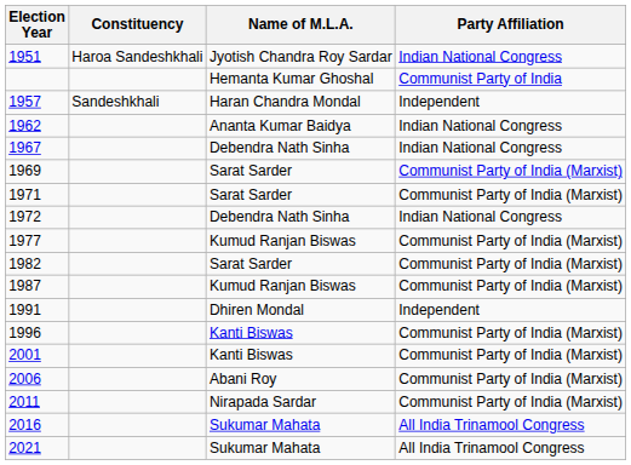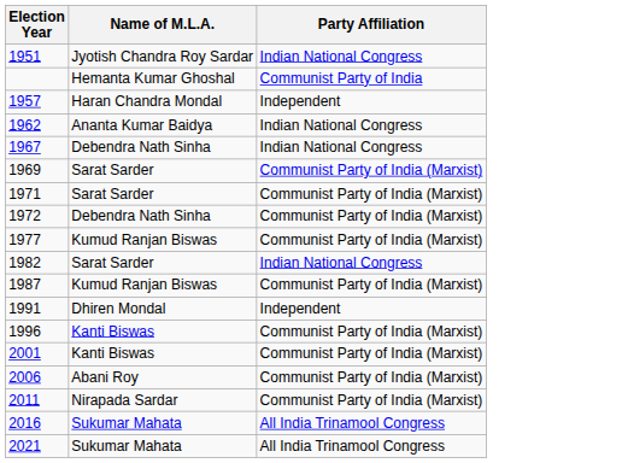 <table class="wikitable sortable"ìÍĦĤĠčw>
 <tr>
 <th>Election<br> Year</th>
-<th>Constituency</th>
 <th>Name of M.L.A.</th>
 <th>Party Affiliation</th>
 </tr>
 <tr>
 <td><a href='#'>1951</a></td>
-<td>Haroa Sandeshkhali</td>
 <td>Jyotish Chandra Roy Sardar</td>
 <td><a href='#'>Indian National Congress</a></td>
 </tr>
 <tr>
-<td></td>
 <td></td>
 <td>Hemanta Kumar Ghoshal</td>
 <td><a href='#'>Communist Party of India</a></td>
 </tr>
 <tr>
 <td><a href='#'>1957</a></td>
-<td>Sandeshkhali</td>
 <td>Haran Chandra Mondal</td>
 <td>Independent</td>
 </tr>
 <tr>
 <td><a href='#'>1962</a></td>
-<td></td>
 <td>Ananta Kumar Baidya</td>
 <td>Indian National Congress</td>
 </tr>
 <tr>
 <td><a href='#'>1967</a></td>
-<td></td>
 <td>Debendra Nath Sinha</td>
 <td>Indian National Congress</td>
 </tr>
 <tr>
 <td>1969</td>
-<td></td>
 <td>Sarat Sarder</td>
 <td><a href='#'>Communist Party of India (Marxist)</a></td>
 </tr>
 <tr>
 <td>1971</td>
-<td></td>
 <td>Sarat Sarder</td>
 <td>Communist Party of India (Marxist)</td>
 </tr>
 <tr>
 <td>1972</td>
-<td></td>
 <td>Debendra Nath Sinha</td>
-<td>Indian National Congress</td>
+<td>Communist Party of India (Marxist)</td>
 </tr>
 <tr>
 <td>1977</td>
-<td></td>
 <td>Kumud Ranjan Biswas</td>
 <td>Communist Party of India (Marxist)</td>
 </tr>
 <tr>
 <td>1982</td>
-<td></td>
 <td>Sarat Sarder</td>
-<td>Communist Party of India (Marxist)</td>
+<td><a href='#'>Indian National Congress</a></td>
 </tr>
 <tr>
 <td>1987</td>
-<td></td>
 <td>Kumud Ranjan Biswas</td>
 <td>Communist Party of India (Marxist)</td>
 </tr>
 <tr>
 <td>1991</td>
-<td></td>
 <td>Dhiren Mondal</td>
 <td>Independent</td>
 </tr>
 <tr>
 <td>1996</td>
-<td></td>
 <td><a href='#'>Kanti Biswas</a></td>
 <td>Communist Party of India (Marxist)</td>
 </tr>
 <tr>
 <td><a href='#'>2001</a></td>
-<td></td>
 <td>Kanti Biswas</td>
 <td>Communist Party of India (Marxist)</td>
 </tr>
 <tr>
 <td><a href='#'>2006</a></td>
-<td></td>
 <td>Abani Roy</td>
 <td>Communist Party of India (Marxist)</td>
 </tr>
 <tr>
 <td><a href='#'>2011</a></td>
-<td></td>
 <td>Nirapada Sardar</td>
 <td>Communist Party of India (Marxist)</td>
 </tr>
 <tr>
 <td><a href='#'>2016</a></td>
-<td></td>
 <td><a href='#'>Sukumar Mahata</a></td>
 <td><a href='#'>All India Trinamool Congress</a></td>
 </tr>
 <tr>
 <td><a href='#'>2021</a></td>
-<td></td>
 <td>Sukumar Mahata</td>
 <td>All India Trinamool Congress</td>
 </tr>
 </table>
